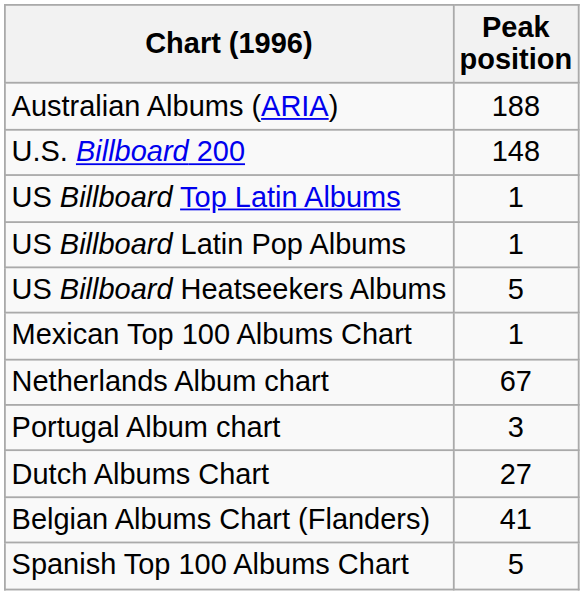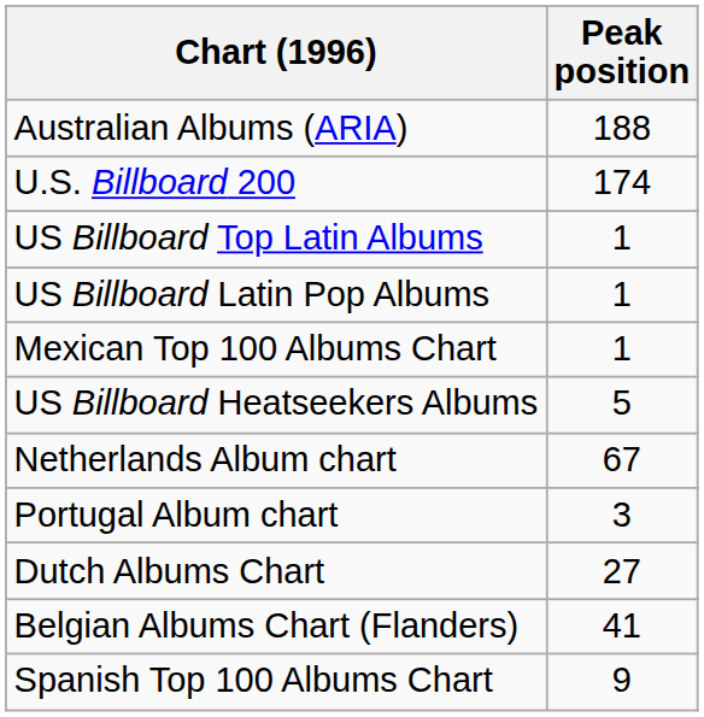 <table class="wikitable">
 <tr>
 <th>Chart (1996)</th>
 <th>Peak <br>position</th>
 </tr>
 <tr>
 <td>Australian Albums (<a href='#'>ARIA</a>)</td>
 <td style="text-align:center;">188</td>
 </tr>
 <tr>
 <td>U.S. <a href='#'><em>Billboard</em> 200</a></td>
-<td style="text-align:center;">148</td>
+<td style="text-align:center;">174</td>
 </tr>
 <tr>
 <td>US <em>Billboard</em> <a href='#'>Top Latin Albums</a></td>
 <td style="text-align:center;">1</td>
 </tr>
 <tr>
 <td>US <em>Billboard</em> Latin Pop Albums</td>
 <td style="text-align:center;">1</td>
 </tr>
 <tr>
+<td>Mexican Top 100 Albums Chart</td>
+<td style="text-align:center;">1</td>
+</tr>
+<tr>
 <td>US <em>Billboard</em> Heatseekers Albums</td>
 <td style="text-align:center;">5</td>
-</tr>
-<tr>
-<td>Mexican Top 100 Albums Chart</td>
-<td style="text-align:center;">1</td>
 </tr>
 <tr>
 <td>Netherlands Album chart</td>
 <td style="text-align:center;">67</td>
 </tr>
 <tr>
 <td>Portugal Album chart</td>
 <td style="text-align:center;">3</td>
 </tr>
 <tr>
 <td>Dutch Albums Chart</td>
 <td style="text-align:center;">27</td>
 </tr>
 <tr>
 <td>Belgian Albums Chart (Flanders)</td>
 <td style="text-align:center;">41</td>
 </tr>
 <tr>
 <td>Spanish Top 100 Albums Chart</td>
-<td style="text-align:center;">5</td>
+<td style="text-align:center;">9</td>
 </tr>
 </table>
